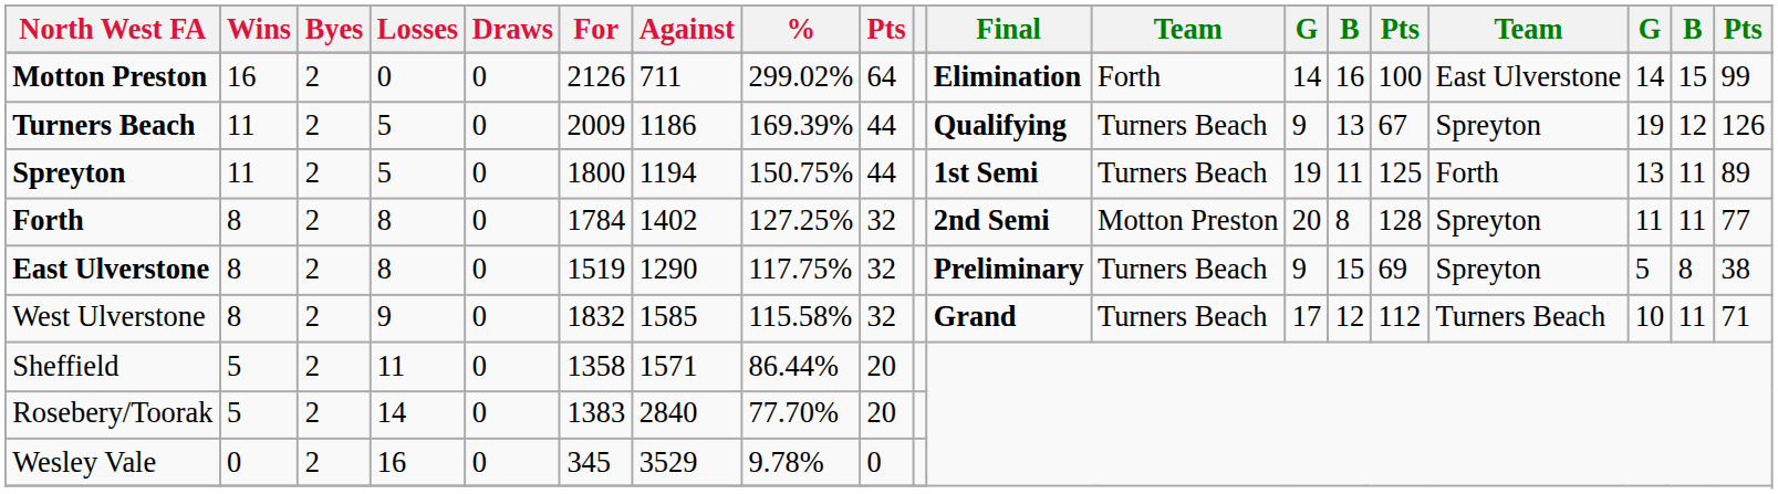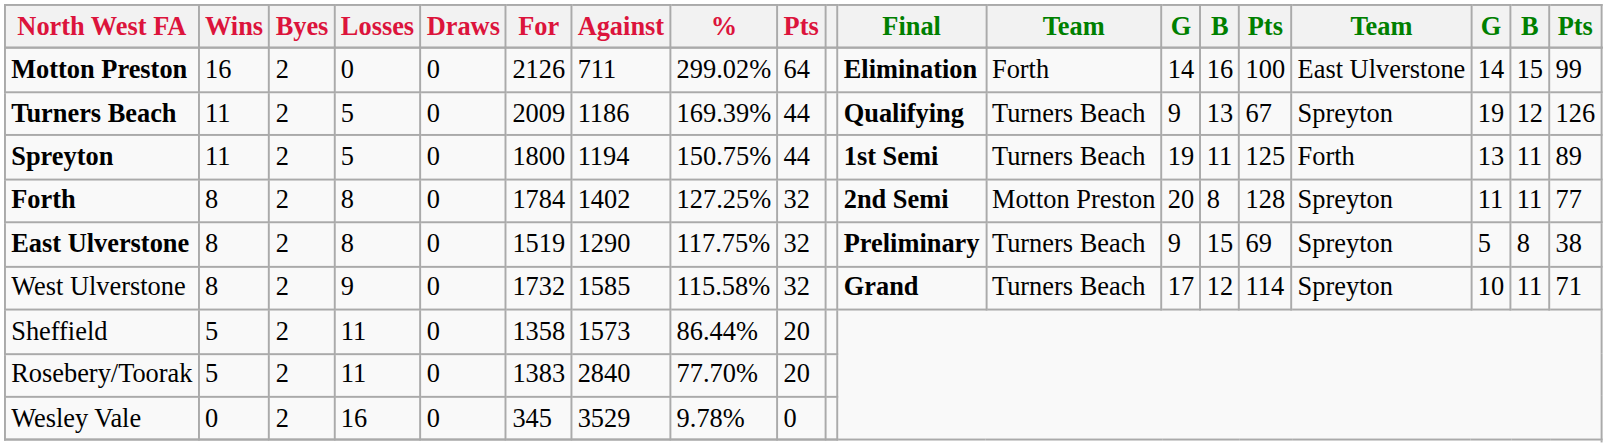 <table style="font-size: 85%; text-align: left;" class="wikitable">
 <tr>
 <th style="color:crimson">North West FA</th>
 <th style="color:crimson">Wins</th>
 <th style="color:crimson">Byes</th>
 <th style="color:crimson">Losses</th>
 <th style="color:crimson">Draws</th>
 <th style="color:crimson">For</th>
 <th style="color:crimson">Against</th>
 <th style="color:crimson">%</th>
 <th style="color:crimson">Pts</th>
 <th></th>
 <th style="color:green">Final</th>
 <th style="color:green">Team</th>
 <th style="color:green">G</th>
 <th style="color:green">B</th>
 <th style="color:green">Pts</th>
 <th style="color:green">Team</th>
 <th style="color:green">G</th>
 <th style="color:green">B</th>
 <th style="color:green">Pts</th>
 </tr>
 <tr>
 </tr>
 <tr>
 </tr>
 <tr>
 <td><strong>	Motton Preston	</strong></td>
 <td>16</td>
 <td>2</td>
 <td>0</td>
 <td>0</td>
 <td>2126</td>
 <td>711</td>
 <td>299.02%</td>
 <td>64</td>
 <td></td>
 <td><strong>Elimination</strong></td>
 <td>Forth</td>
 <td>14</td>
 <td>16</td>
 <td>100</td>
 <td>East Ulverstone</td>
 <td>14</td>
 <td>15</td>
 <td>99</td>
 </tr>
 <tr>
 <td><strong>	Turners Beach	</strong></td>
 <td>11</td>
 <td>2</td>
 <td>5</td>
 <td>0</td>
 <td>2009</td>
 <td>1186</td>
 <td>169.39%</td>
 <td>44</td>
 <td></td>
 <td><strong>Qualifying</strong></td>
 <td>Turners Beach</td>
 <td>9</td>
 <td>13</td>
 <td>67</td>
 <td>Spreyton</td>
 <td>19</td>
 <td>12</td>
 <td>126</td>
 </tr>
 <tr>
 <td><strong>	Spreyton	</strong></td>
 <td>11</td>
 <td>2</td>
 <td>5</td>
 <td>0</td>
 <td>1800</td>
 <td>1194</td>
 <td>150.75%</td>
 <td>44</td>
 <td></td>
 <td><strong>1st Semi</strong></td>
 <td>Turners Beach</td>
 <td>19</td>
 <td>11</td>
 <td>125</td>
 <td>Forth</td>
 <td>13</td>
 <td>11</td>
 <td>89</td>
 </tr>
 <tr>
 <td><strong>	Forth	</strong></td>
 <td>8</td>
 <td>2</td>
 <td>8</td>
 <td>0</td>
 <td>1784</td>
 <td>1402</td>
 <td>127.25%</td>
 <td>32</td>
 <td></td>
 <td><strong>2nd Semi</strong></td>
 <td>Motton Preston</td>
 <td>20</td>
 <td>8</td>
 <td>128</td>
 <td>Spreyton</td>
 <td>11</td>
 <td>11</td>
 <td>77</td>
 </tr>
 <tr>
 <td><strong>	East Ulverstone	</strong></td>
 <td>8</td>
 <td>2</td>
 <td>8</td>
 <td>0</td>
 <td>1519</td>
 <td>1290</td>
 <td>117.75%</td>
 <td>32</td>
 <td></td>
 <td><strong>Preliminary</strong></td>
 <td>Turners Beach</td>
 <td>9</td>
 <td>15</td>
 <td>69</td>
 <td>Spreyton</td>
 <td>5</td>
 <td>8</td>
 <td>38</td>
 </tr>
 <tr>
 <td>West Ulverstone</td>
 <td>8</td>
 <td>2</td>
 <td>9</td>
 <td>0</td>
-<td>1832</td>
+<td>1732</td>
 <td>1585</td>
 <td>115.58%</td>
 <td>32</td>
 <td></td>
 <td><strong>Grand</strong></td>
 <td>Turners Beach</td>
 <td>17</td>
 <td>12</td>
-<td>112</td>
-<td>Turners Beach</td>
+<td>114</td>
+<td>Spreyton</td>
 <td>10</td>
 <td>11</td>
 <td>71</td>
 </tr>
 <tr>
 <td>Sheffield</td>
 <td>5</td>
 <td>2</td>
 <td>11</td>
 <td>0</td>
 <td>1358</td>
-<td>1571</td>
+<td>1573</td>
 <td>86.44%</td>
 <td>20</td>
 <td></td>
 </tr>
 <tr>
 <td>Rosebery/Toorak</td>
 <td>5</td>
 <td>2</td>
-<td>14</td>
+<td>11</td>
 <td>0</td>
 <td>1383</td>
 <td>2840</td>
 <td>77.70%</td>
 <td>20</td>
 <td></td>
 </tr>
 <tr>
 <td>Wesley Vale</td>
 <td>0</td>
 <td>2</td>
 <td>16</td>
 <td>0</td>
 <td>345</td>
 <td>3529</td>
 <td>9.78%</td>
 <td>0</td>
 <td></td>
 </tr>
 <tr>
 </tr>
 </table>
